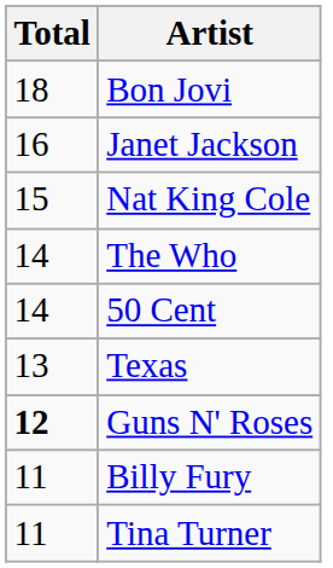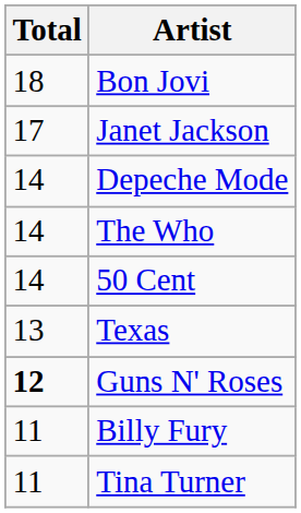 <table class="wikitable">
 <tr>
 <th>Total</th>
 <th>Artist</th>
 </tr>
 <tr>
 <td>18</td>
 <td><a href='#'>Bon Jovi</a></td>
 </tr>
 <tr>
-<td>16</td>
+<td>17</td>
 <td><a href='#'>Janet Jackson</a></td>
 </tr>
 <tr>
-<td>15</td>
-<td><a href='#'>Nat King Cole</a></td>
+<td>14</td>
+<td><a href='#'>Depeche Mode</a></td>
 </tr>
 <tr>
 <td>14</td>
 <td><a href='#'>The Who</a></td>
 </tr>
 <tr>
 <td>14</td>
 <td><a href='#'>50 Cent</a></td>
 </tr>
 <tr>
 <td>13</td>
 <td><a href='#'>Texas</a></td>
 </tr>
 <tr>
 <td><strong>12</strong></td>
 <td><a href='#'>Guns N' Roses</a></td>
 </tr>
 <tr>
 <td>11</td>
 <td><a href='#'>Billy Fury</a></td>
 </tr>
 <tr>
 <td>11</td>
 <td><a href='#'>Tina Turner</a></td>
 </tr>
 </table>
